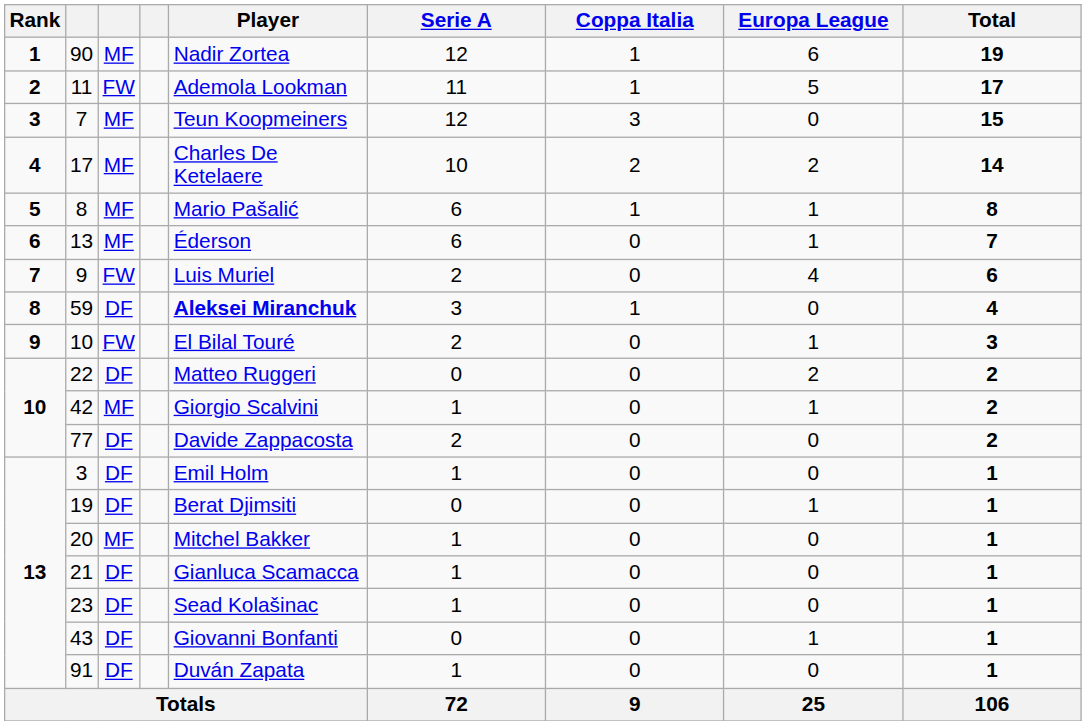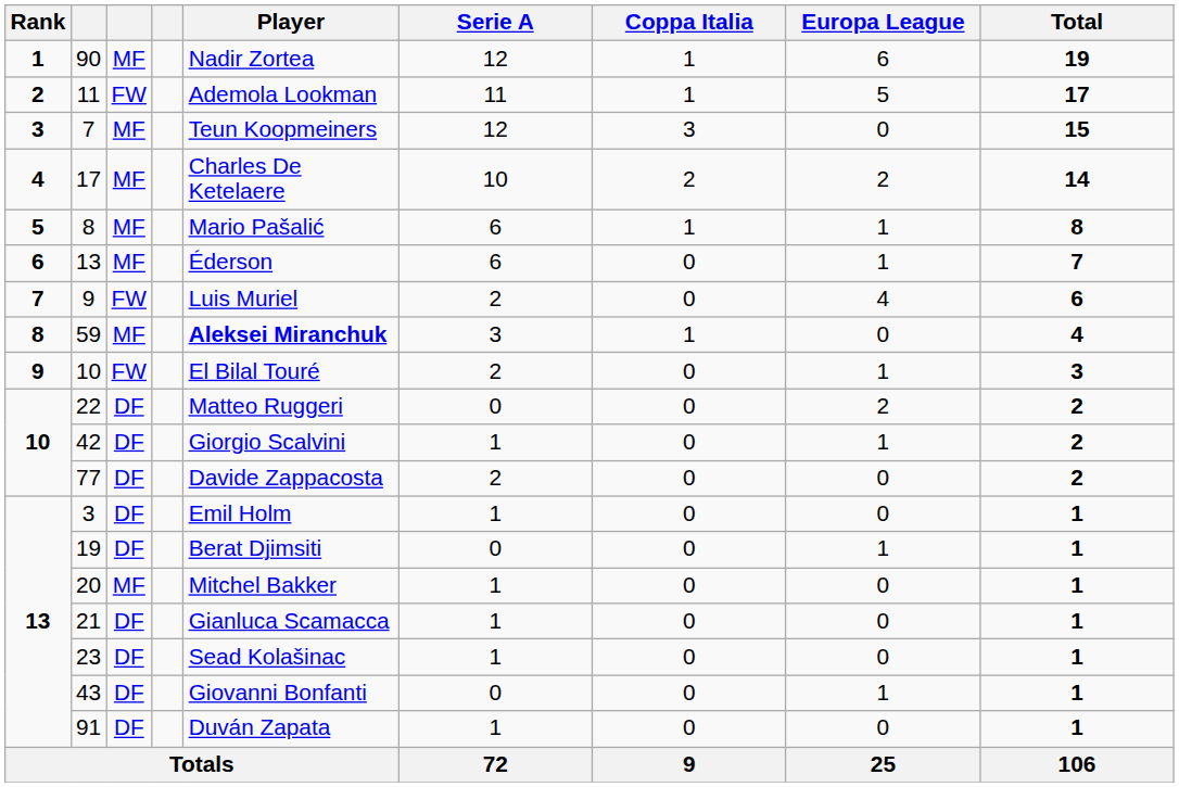 <table class="wikitable" style="text-align:center">
 <tr>
 <th width=15>Rank</th>
 <th width=15></th>
 <th width=15></th>
 <th width=15></th>
 <th width=145>Player</th>
 <th width=130><a href='#'>Serie A</a></th>
 <th width=130><a href='#'>Coppa Italia</a></th>
 <th width=130><a href='#'>Europa League</a></th>
 <th width=130>Total</th>
 </tr>
 <tr>
 <td><strong>1</strong></td>
 <td>90</td>
 <td><a href='#'>MF</a></td>
 <td></td>
 <td align=left><a href='#'>Nadir Zortea</a></td>
 <td>12</td>
 <td>1</td>
 <td>6</td>
 <td><strong>19</strong></td>
 </tr>
 <tr>
 <td><strong>2</strong></td>
 <td>11</td>
 <td><a href='#'>FW</a></td>
 <td></td>
 <td align=left><a href='#'>Ademola Lookman</a></td>
 <td>11</td>
 <td>1</td>
 <td>5</td>
 <td><strong>17</strong></td>
 </tr>
 <tr>
 <td><strong>3</strong></td>
 <td>7</td>
 <td><a href='#'>MF</a></td>
 <td></td>
 <td align=left><a href='#'>Teun Koopmeiners</a></td>
 <td>12</td>
 <td>3</td>
 <td>0</td>
 <td><strong>15</strong></td>
 </tr>
 <tr>
 <td><strong>4</strong></td>
 <td>17</td>
 <td><a href='#'>MF</a></td>
 <td></td>
 <td align=left><a href='#'>Charles De Ketelaere</a></td>
 <td>10</td>
 <td>2</td>
 <td>2</td>
 <td><strong>14</strong></td>
 </tr>
 <tr>
 <td><strong>5</strong></td>
 <td>8</td>
 <td><a href='#'>MF</a></td>
 <td></td>
 <td align=left><a href='#'>Mario Pašalić</a></td>
 <td>6</td>
 <td>1</td>
 <td>1</td>
 <td><strong>8</strong></td>
 </tr>
 <tr>
 <td><strong>6</strong></td>
 <td>13</td>
 <td><a href='#'>MF</a></td>
 <td></td>
 <td align=left><a href='#'>Éderson</a></td>
 <td>6</td>
 <td>0</td>
 <td>1</td>
 <td><strong>7</strong></td>
 </tr>
 <tr>
 <td><strong>7</strong></td>
 <td>9</td>
 <td><a href='#'>FW</a></td>
 <td></td>
 <td align=left><a href='#'>Luis Muriel</a></td>
 <td>2</td>
 <td>0</td>
 <td>4</td>
 <td><strong>6</strong></td>
 </tr>
 <tr>
 <td><strong>8</strong></td>
 <td>59</td>
-<td><a href='#'>DF</a></td>
+<td><a href='#'>MF</a></td>
 <td></td>
 <td align=left><strong><a href='#'>Aleksei Miranchuk</a></strong></td>
 <td>3</td>
 <td>1</td>
 <td>0</td>
 <td><strong>4</strong></td>
 </tr>
 <tr>
 <td><strong>9</strong></td>
 <td>10</td>
 <td><a href='#'>FW</a></td>
 <td></td>
 <td align=left><a href='#'>El Bilal Touré</a></td>
 <td>2</td>
 <td>0</td>
 <td>1</td>
 <td><strong>3</strong></td>
 </tr>
 <tr>
 <td rowspan=3><strong>10</strong></td>
 <td>22</td>
 <td><a href='#'>DF</a></td>
 <td></td>
 <td align=left><a href='#'>Matteo Ruggeri</a></td>
 <td>0</td>
 <td>0</td>
 <td>2</td>
 <td><strong>2</strong></td>
 </tr>
 <tr>
 <td>42</td>
-<td><a href='#'>MF</a></td>
+<td><a href='#'>DF</a></td>
 <td></td>
 <td align=left><a href='#'>Giorgio Scalvini</a></td>
 <td>1</td>
 <td>0</td>
 <td>1</td>
 <td><strong>2</strong></td>
 </tr>
 <tr>
 <td>77</td>
 <td><a href='#'>DF</a></td>
 <td></td>
 <td align=left><a href='#'>Davide Zappacosta</a></td>
 <td>2</td>
 <td>0</td>
 <td>0</td>
 <td><strong>2</strong></td>
 </tr>
 <tr>
 <td rowspan=7><strong>13</strong></td>
 <td>3</td>
 <td><a href='#'>DF</a></td>
 <td></td>
 <td align=left><a href='#'>Emil Holm</a></td>
 <td>1</td>
 <td>0</td>
 <td>0</td>
 <td><strong>1</strong></td>
 </tr>
 <tr>
 <td>19</td>
 <td><a href='#'>DF</a></td>
 <td></td>
 <td align=left><a href='#'>Berat Djimsiti</a></td>
 <td>0</td>
 <td>0</td>
 <td>1</td>
 <td><strong>1</strong></td>
 </tr>
 <tr>
 <td>20</td>
 <td><a href='#'>MF</a></td>
 <td></td>
 <td align=left><a href='#'>Mitchel Bakker</a></td>
 <td>1</td>
 <td>0</td>
 <td>0</td>
 <td><strong>1</strong></td>
 </tr>
 <tr>
 <td>21</td>
 <td><a href='#'>DF</a></td>
 <td></td>
 <td align=left><a href='#'>Gianluca Scamacca</a></td>
 <td>1</td>
 <td>0</td>
 <td>0</td>
 <td><strong>1</strong></td>
 </tr>
 <tr>
 <td>23</td>
 <td><a href='#'>DF</a></td>
 <td></td>
 <td align=left><a href='#'>Sead Kolašinac</a></td>
 <td>1</td>
 <td>0</td>
 <td>0</td>
 <td><strong>1</strong></td>
 </tr>
 <tr>
 <td>43</td>
 <td><a href='#'>DF</a></td>
 <td></td>
 <td align=left><a href='#'>Giovanni Bonfanti</a></td>
 <td>0</td>
 <td>0</td>
 <td>1</td>
 <td><strong>1</strong></td>
 </tr>
 <tr>
 <td>91</td>
 <td><a href='#'>DF</a></td>
 <td></td>
 <td align=left><a href='#'>Duván Zapata</a></td>
 <td>1</td>
 <td>0</td>
 <td>0</td>
 <td><strong>1</strong></td>
 </tr>
 <tr>
 <th colspan=5>Totals</th>
 <th>72</th>
 <th>9</th>
 <th>25</th>
 <th>106</th>
 </tr>
 </table>
